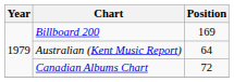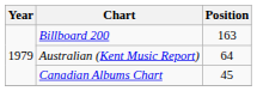 <table class="wikitable">
 <tr>
 <th>Year</th>
 <th>Chart</th>
 <th>Position</th>
 </tr>
 <tr>
 <td rowspan=3>1979</td>
 <td><em><a href='#'>Billboard 200</a></em></td>
-<td align="center">169</td>
+<td align="center">163</td>
 </tr>
 <tr>
 <td><em>Australian (<a href='#'>Kent Music Report</a>)</em></td>
 <td align="center">64</td>
 </tr>
 <tr>
 <td><em><a href='#'>Canadian Albums Chart</a></em></td>
-<td align="center">72</td>
+<td align="center">45</td>
 </tr>
 <tr>
 </tr>
 </table>
